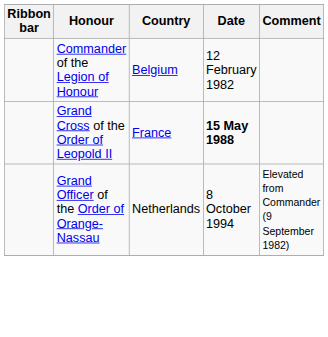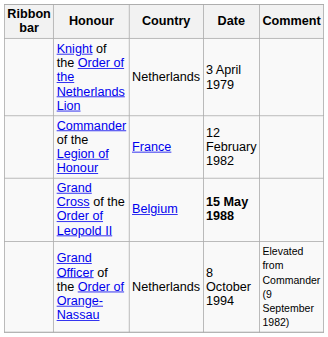 <table class="wikitable" style="width:60%;">
 <tr style="background:#ccf; text-align:center;">
 </tr>
 <tr>
 <th style="width:80px;">Ribbon bar</th>
 <th>Honour</th>
 <th>Country</th>
 <th>Date</th>
 <th>Comment</th>
 </tr>
 <tr>
 <td></td>
+<td><a href='#'>Knight</a> of the <a href='#'>Order of the Netherlands Lion</a></td>
+<td>Netherlands</td>
+<td>3 April 1979</td>
+<td></td>
+</tr>
+<tr>
+<td></td>
 <td><a href='#'>Commander</a> of the <a href='#'>Legion of Honour</a></td>
-<td><a href='#'>Belgium</a></td>
+<td><a href='#'>France</a></td>
 <td>12 February 1982</td>
 <td></td>
 </tr>
 <tr>
 <td></td>
 <td><a href='#'>Grand Cross</a> of the <a href='#'>Order of Leopold II</a></td>
-<td><a href='#'>France</a></td>
+<td><a href='#'>Belgium</a></td>
 <td><strong>15 May 1988</strong></td>
 <td></td>
 </tr>
 <tr>
 <td></td>
 <td><a href='#'>Grand Officer</a> of the <a href='#'>Order of Orange-Nassau</a></td>
 <td>Netherlands</td>
 <td>8 October 1994</td>
 <td><small>Elevated from Commander <br> (9 September 1982)</small></td>
 </tr>
 <tr>
 </tr>
 </table>
